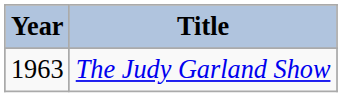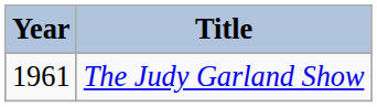 <table class="wikitable" style="font-size:95%;">
 <tr>
 <th style="background:#B0C4DE;">Year</th>
 <th style="background:#B0C4DE;">Title</th>
 </tr>
 <tr>
-<td>1963</td>
+<td>1961</td>
 <td><em><a href='#'>The Judy Garland Show</a></em></td>
 </tr>
 </table>
